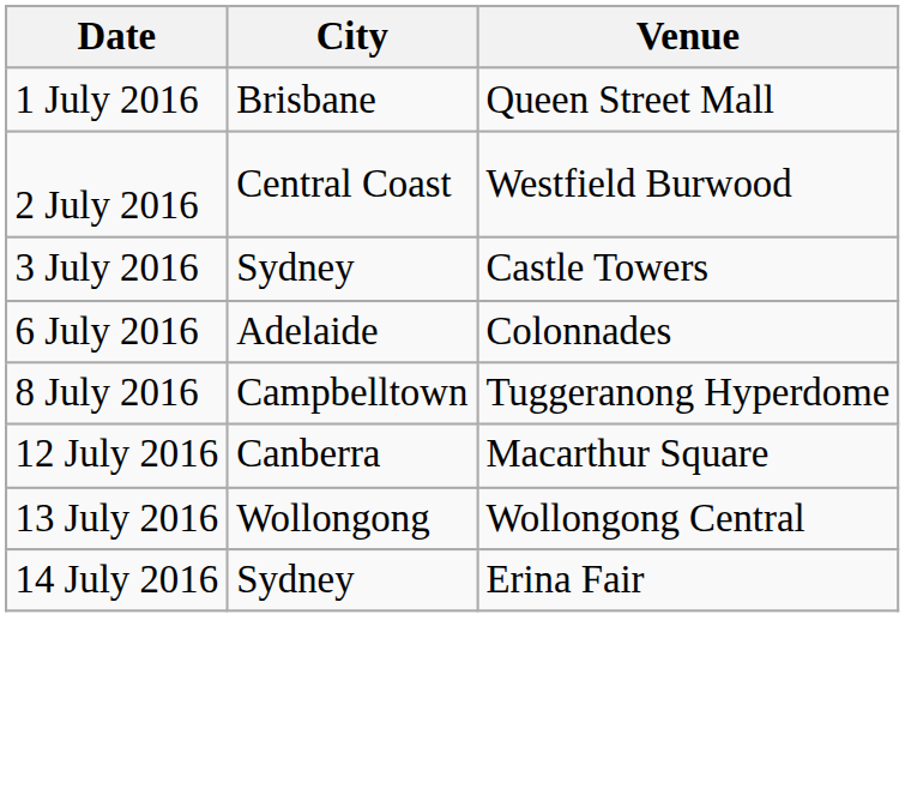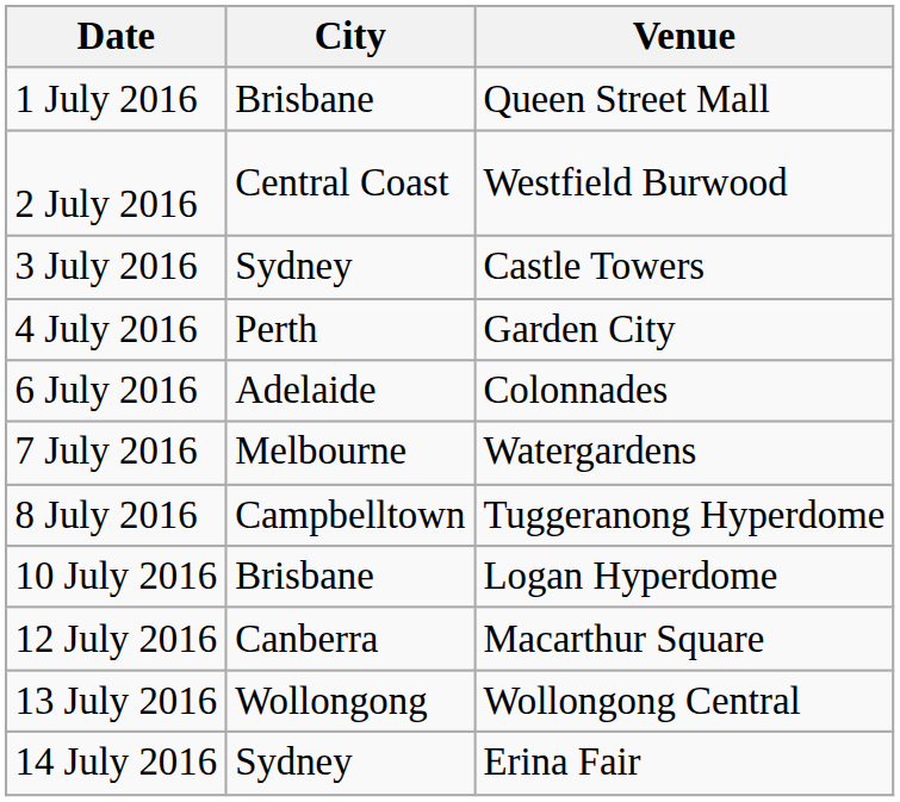 <table class="wikitable">
 <tr>
 <th>Date</th>
 <th>City</th>
 <th>Venue</th>
 </tr>
 <tr>
 <td>1 July 2016</td>
 <td>Brisbane</td>
 <td>Queen Street Mall</td>
 </tr>
 <tr>
 <td><br>2 July 2016</td>
 <td>Central Coast</td>
 <td>Westfield Burwood</td>
 </tr>
 <tr>
 <td>3 July 2016</td>
 <td>Sydney</td>
 <td>Castle Towers</td>
 </tr>
 <tr>
+<td>4 July 2016</td>
+<td>Perth</td>
+<td>Garden City</td>
+</tr>
+<tr>
 <td>6 July 2016</td>
 <td>Adelaide</td>
 <td>Colonnades</td>
 </tr>
 <tr>
+<td>7 July 2016</td>
+<td>Melbourne</td>
+<td>Watergardens</td>
+</tr>
+<tr>
 <td>8 July 2016</td>
 <td>Campbelltown</td>
 <td>Tuggeranong Hyperdome</td>
+</tr>
+<tr>
+<td>10 July 2016</td>
+<td>Brisbane</td>
+<td>Logan Hyperdome</td>
 </tr>
 <tr>
 <td>12 July 2016</td>
 <td>Canberra</td>
 <td>Macarthur Square</td>
 </tr>
 <tr>
 <td>13 July 2016</td>
 <td>Wollongong</td>
 <td>Wollongong Central</td>
 </tr>
 <tr>
 <td>14 July 2016</td>
 <td>Sydney</td>
 <td>Erina Fair</td>
 </tr>
 </table>
